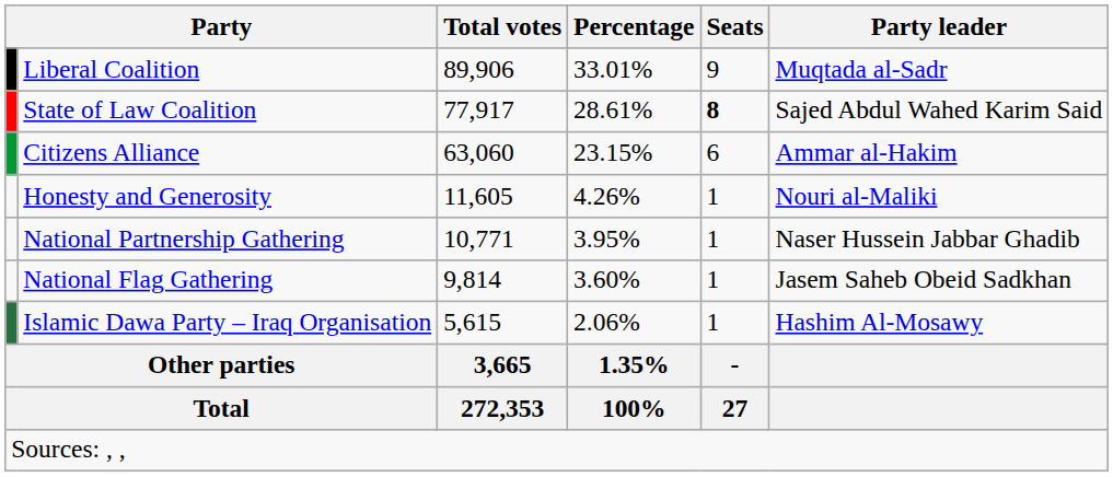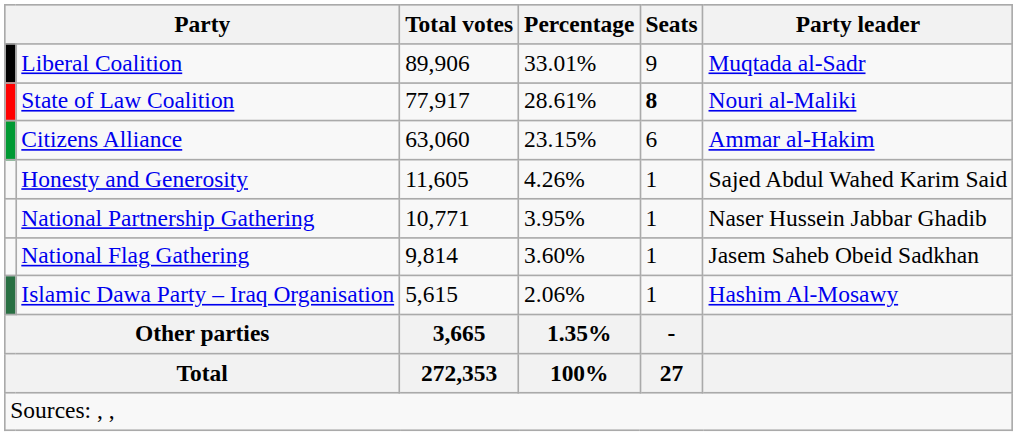 <table class="wikitable sortable" style="border:1px solid #8888aa; background-color:#f8f8f8; padding:0px; font-size:90%;">
 <tr style="background-color:#E9E9E9">
 <th colspan=2>Party</th>
 <th>Total votes</th>
 <th>Percentage</th>
 <th>Seats</th>
 <th>Party leader</th>
 </tr>
 <tr>
 <td bgcolor="#000000"></td>
 <td><a href='#'>Liberal Coalition</a></td>
 <td>89,906</td>
 <td>33.01%</td>
 <td>9</td>
 <td><a href='#'>Muqtada al-Sadr</a></td>
 </tr>
 <tr>
 <td bgcolor="#FF0000"></td>
 <td><a href='#'>State of Law Coalition</a></td>
 <td>77,917</td>
 <td>28.61%</td>
 <td><strong>8</strong></td>
-<td>Sajed Abdul Wahed Karim Said</td>
+<td><a href='#'>Nouri al-Maliki</a></td>
 </tr>
 <tr>
 <td bgcolor="#009933"></td>
 <td><a href='#'>Citizens Alliance</a></td>
 <td>63,060</td>
 <td>23.15%</td>
 <td>6</td>
 <td><a href='#'>Ammar al-Hakim</a></td>
 </tr>
 <tr>
 <td></td>
 <td><a href='#'>Honesty and Generosity</a></td>
 <td>11,605</td>
 <td>4.26%</td>
 <td>1</td>
-<td><a href='#'>Nouri al-Maliki</a></td>
+<td>Sajed Abdul Wahed Karim Said</td>
 </tr>
 <tr>
 <td></td>
 <td><a href='#'>National Partnership Gathering</a></td>
 <td>10,771</td>
 <td>3.95%</td>
 <td>1</td>
 <td>Naser Hussein Jabbar Ghadib</td>
 </tr>
 <tr>
 <td></td>
 <td><a href='#'>National Flag Gathering</a></td>
 <td>9,814</td>
 <td>3.60%</td>
 <td>1</td>
 <td>Jasem Saheb Obeid Sadkhan</td>
 </tr>
 <tr>
 <td bgcolor="#286F42"></td>
 <td><a href='#'>Islamic Dawa Party – Iraq Organisation</a></td>
 <td>5,615</td>
 <td>2.06%</td>
 <td>1</td>
 <td><a href='#'>Hashim Al-Mosawy</a></td>
 </tr>
 <tr>
 <th colspan=2>Other parties</th>
 <th>3,665</th>
 <th>1.35%</th>
 <th>-</th>
 <th></th>
 </tr>
 <tr>
 <th colspan=2><strong>Total</strong></th>
 <th><strong>272,353</strong></th>
 <th><strong>100%</strong></th>
 <th><strong>27</strong></th>
 <th></th>
 </tr>
 <tr>
 <td colspan=7 align=left>Sources: , , </td>
 </tr>
 </table>
